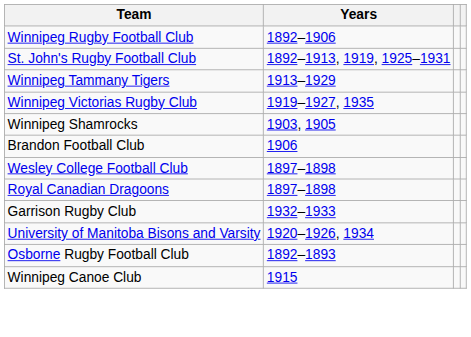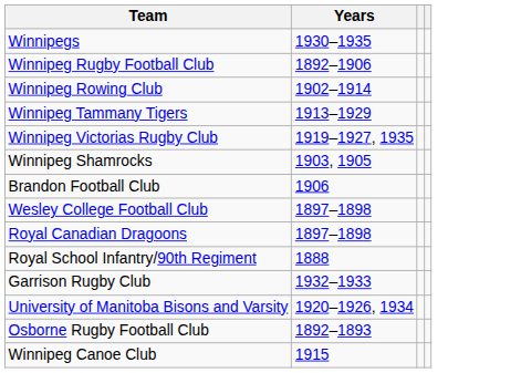 <table class="wikitable">
 <tr>
 <th>Team</th>
 <th>Years</th>
 <th></th>
 <th></th>
 </tr>
 <tr>
+<td><a href='#'>Winnipegs</a></td>
+<td><a href='#'>1930</a>–<a href='#'>1935</a></td>
+<td></td>
+<td></td>
+</tr>
+<tr>
 <td><a href='#'>Winnipeg Rugby Football Club</a></td>
 <td><a href='#'>1892</a>–<a href='#'>1906</a></td>
 <td></td>
 <td></td>
 </tr>
 <tr>
-<td><a href='#'>St. John's Rugby Football Club</a></td>
-<td><a href='#'>1892</a>–<a href='#'>1913</a>, <a href='#'>1919</a>, <a href='#'>1925</a>–<a href='#'>1931</a></td>
+<td><a href='#'>Winnipeg Rowing Club</a></td>
+<td><a href='#'>1902</a>–<a href='#'>1914</a></td>
 <td></td>
 <td></td>
 </tr>
 <tr>
 <td><a href='#'>Winnipeg Tammany Tigers</a></td>
 <td><a href='#'>1913</a>–<a href='#'>1929</a></td>
 <td></td>
 <td></td>
 </tr>
 <tr>
 <td><a href='#'>Winnipeg Victorias Rugby Club</a></td>
 <td><a href='#'>1919</a>–<a href='#'>1927</a>, <a href='#'>1935</a></td>
 <td></td>
 <td></td>
 </tr>
 <tr>
 <td>Winnipeg Shamrocks</td>
 <td><a href='#'>1903</a>, <a href='#'>1905</a></td>
 <td></td>
 <td></td>
 </tr>
 <tr>
 <td>Brandon Football Club</td>
 <td><a href='#'>1906</a></td>
 <td></td>
 <td></td>
 </tr>
 <tr>
 <td><a href='#'>Wesley College Football Club</a></td>
 <td><a href='#'>1897</a>–<a href='#'>1898</a></td>
 <td></td>
 <td></td>
 </tr>
 <tr>
 <td><a href='#'>Royal Canadian Dragoons</a></td>
 <td><a href='#'>1897</a>–<a href='#'>1898</a></td>
 <td></td>
 <td></td>
 </tr>
 <tr>
+<td>Royal School Infantry/<a href='#'>90th Regiment</a></td>
+<td><a href='#'>1888</a></td>
+<td></td>
+<td></td>
+</tr>
+<tr>
 <td>Garrison Rugby Club</td>
 <td><a href='#'>1932</a>–<a href='#'>1933</a></td>
 <td></td>
 <td></td>
 </tr>
 <tr>
 <td><a href='#'>University of Manitoba Bisons and Varsity</a></td>
 <td><a href='#'>1920</a>–<a href='#'>1926</a>, <a href='#'>1934</a></td>
 <td></td>
 <td></td>
 </tr>
 <tr>
 <td><a href='#'>Osborne</a> Rugby Football Club</td>
 <td><a href='#'>1892</a>–<a href='#'>1893</a></td>
 <td></td>
 <td></td>
 </tr>
 <tr>
 <td>Winnipeg Canoe Club</td>
 <td><a href='#'>1915</a></td>
 <td></td>
 <td></td>
 </tr>
 </table>
